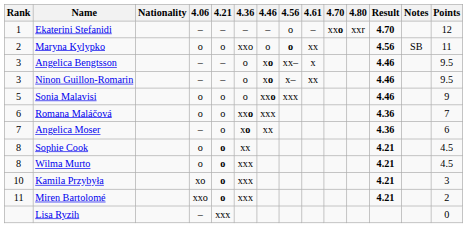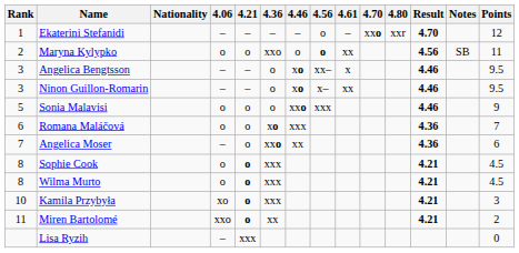 <table class="wikitable sortable" style="text-align:center; font-size:95%">
 <tr>
 <th>Rank</th>
 <th>Name</th>
 <th>Nationality</th>
 <th>4.06</th>
 <th>4.21</th>
 <th>4.36</th>
 <th>4.46</th>
 <th>4.56</th>
 <th>4.61</th>
 <th>4.70</th>
 <th>4.80</th>
 <th>Result</th>
 <th>Notes</th>
 <th>Points</th>
 </tr>
 <tr>
 <td>1</td>
 <td align=left><a href='#'>Ekaterini Stefanidi</a></td>
 <td align=left></td>
 <td>–</td>
 <td>–</td>
 <td>–</td>
 <td>–</td>
 <td>o</td>
 <td>–</td>
 <td>xx<strong>o</strong></td>
 <td>xxr</td>
 <td><strong>4.70</strong></td>
 <td></td>
 <td>12</td>
 </tr>
 <tr>
 <td>2</td>
 <td align=left><a href='#'>Maryna Kylypko</a></td>
 <td align=left></td>
 <td>o</td>
 <td>o</td>
 <td>xxo</td>
 <td>o</td>
 <td><strong>o</strong></td>
 <td>xx</td>
 <td></td>
 <td></td>
 <td><strong>4.56</strong></td>
 <td>SB</td>
 <td>11</td>
 </tr>
 <tr>
 <td>3</td>
 <td align=left><a href='#'>Angelica Bengtsson</a></td>
 <td align=left></td>
 <td>–</td>
 <td>–</td>
 <td>o</td>
 <td>x<strong>o</strong></td>
 <td>xx–</td>
 <td>x</td>
 <td></td>
 <td></td>
 <td><strong>4.46</strong></td>
 <td></td>
 <td>9.5</td>
 </tr>
 <tr>
 <td>3</td>
 <td align=left><a href='#'>Ninon Guillon-Romarin</a></td>
 <td align=left></td>
 <td>–</td>
 <td>–</td>
 <td>o</td>
 <td>x<strong>o</strong></td>
 <td>x–</td>
 <td>xx</td>
 <td></td>
 <td></td>
 <td><strong>4.46</strong></td>
 <td></td>
 <td>9.5</td>
 </tr>
 <tr>
 <td>5</td>
 <td align=left><a href='#'>Sonia Malavisi</a></td>
 <td align=left></td>
 <td>o</td>
 <td>o</td>
 <td>o</td>
 <td>xx<strong>o</strong></td>
 <td>xxx</td>
 <td></td>
 <td></td>
 <td></td>
 <td><strong>4.46</strong></td>
 <td></td>
 <td>9</td>
 </tr>
 <tr>
 <td>6</td>
 <td align=left><a href='#'>Romana Maláčová</a></td>
 <td align=left></td>
 <td>o</td>
 <td>o</td>
-<td>xx<strong>o</strong></td>
+<td>x<strong>o</strong></td>
 <td>xxx</td>
 <td></td>
 <td></td>
 <td></td>
 <td></td>
 <td><strong>4.36</strong></td>
 <td></td>
 <td>7</td>
 </tr>
 <tr>
 <td>7</td>
 <td align=left><a href='#'>Angelica Moser</a></td>
 <td align=left></td>
 <td>–</td>
 <td>o</td>
-<td>x<strong>o</strong></td>
+<td>xx<strong>o</strong></td>
 <td>xx</td>
 <td></td>
 <td></td>
 <td></td>
 <td></td>
 <td><strong>4.36</strong></td>
 <td></td>
 <td>6</td>
 </tr>
 <tr>
 <td>8</td>
 <td align=left><a href='#'>Sophie Cook</a></td>
 <td align=left></td>
 <td>o</td>
 <td><strong>o</strong></td>
-<td>xx</td>
+<td>xxx</td>
 <td></td>
 <td></td>
 <td></td>
 <td></td>
 <td></td>
 <td><strong>4.21</strong></td>
 <td></td>
 <td>4.5</td>
 </tr>
 <tr>
 <td>8</td>
 <td align=left><a href='#'>Wilma Murto</a></td>
 <td align=left></td>
 <td>o</td>
 <td><strong>o</strong></td>
 <td>xxx</td>
 <td></td>
 <td></td>
 <td></td>
 <td></td>
 <td></td>
 <td><strong>4.21</strong></td>
 <td></td>
 <td>4.5</td>
 </tr>
 <tr>
 <td>10</td>
 <td align=left><a href='#'>Kamila Przybyła</a></td>
 <td align=left></td>
 <td>xo</td>
 <td><strong>o</strong></td>
 <td>xxx</td>
 <td></td>
 <td></td>
 <td></td>
 <td></td>
 <td></td>
 <td><strong>4.21</strong></td>
 <td></td>
 <td>3</td>
 </tr>
 <tr>
 <td>11</td>
 <td align=left><a href='#'>Miren Bartolomé</a></td>
 <td align=left></td>
 <td>xxo</td>
 <td><strong>o</strong></td>
-<td>xxx</td>
+<td>xx</td>
 <td></td>
 <td></td>
 <td></td>
 <td></td>
 <td></td>
 <td><strong>4.21</strong></td>
 <td></td>
 <td>2</td>
 </tr>
 <tr>
 <td></td>
 <td align=left><a href='#'>Lisa Ryzih</a></td>
 <td align=left></td>
 <td>–</td>
 <td>xxx</td>
 <td></td>
 <td></td>
 <td></td>
 <td></td>
 <td></td>
 <td></td>
 <td><strong></strong></td>
 <td></td>
 <td>0</td>
 </tr>
 </table>
